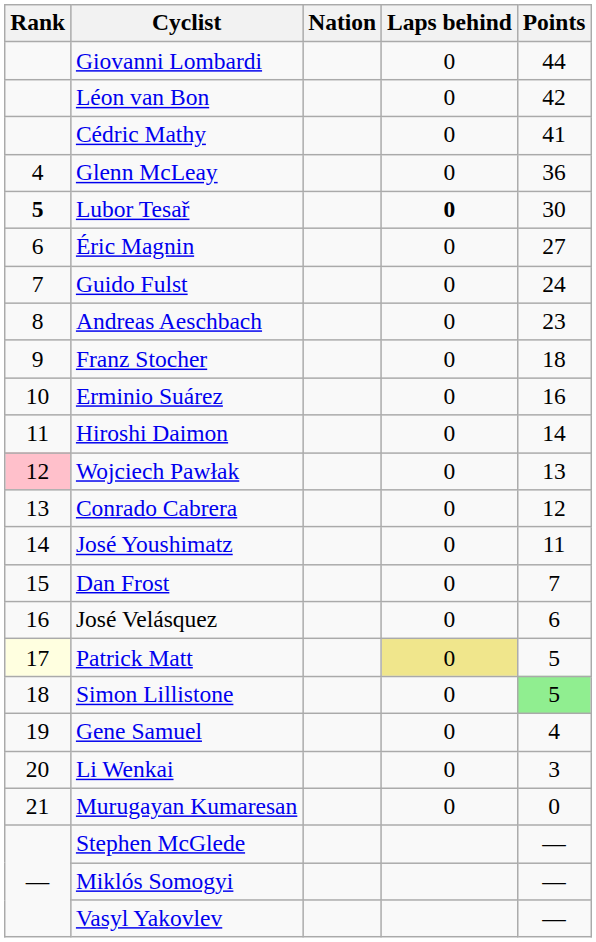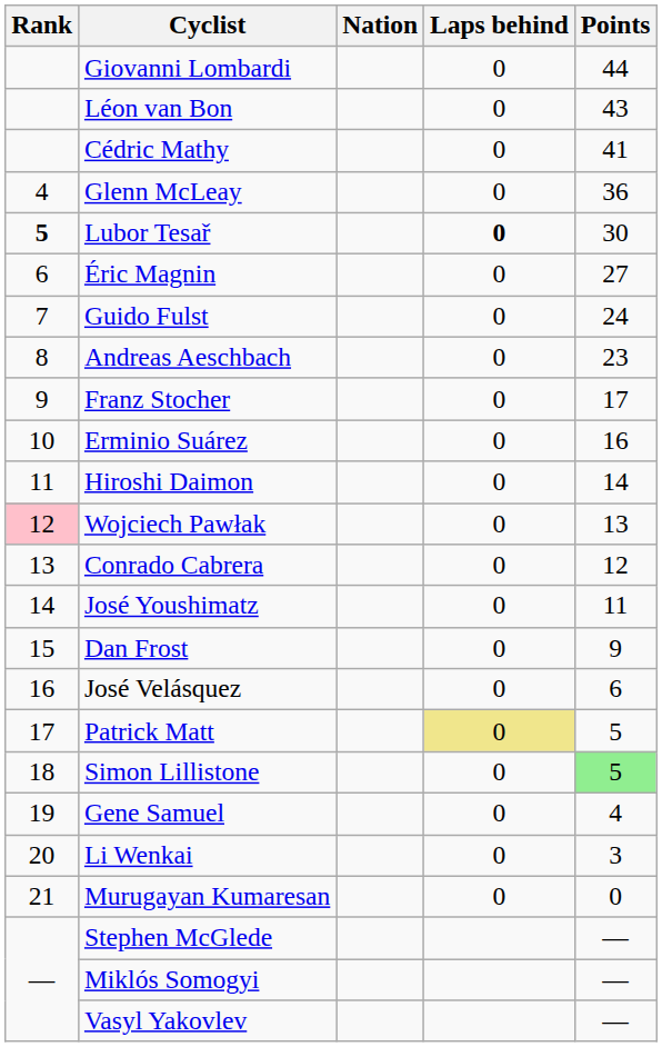 <table class="wikitable sortable" style="text-align:center">
 <tr>
 <th>Rank</th>
 <th>Cyclist</th>
 <th>Nation</th>
 <th>Laps behind</th>
 <th>Points</th>
 </tr>
 <tr>
 <td></td>
 <td align=left><a href='#'>Giovanni Lombardi</a></td>
 <td align=left></td>
 <td>0</td>
 <td>44</td>
 </tr>
 <tr>
 <td></td>
 <td align=left><a href='#'>Léon van Bon</a></td>
 <td align=left></td>
 <td>0</td>
-<td>42</td>
+<td>43</td>
 </tr>
 <tr>
 <td></td>
 <td align=left><a href='#'>Cédric Mathy</a></td>
 <td align=left></td>
 <td>0</td>
 <td>41</td>
 </tr>
 <tr>
 <td>4</td>
 <td align=left><a href='#'>Glenn McLeay</a></td>
 <td align=left></td>
 <td>0</td>
 <td>36</td>
 </tr>
 <tr>
 <td><strong>5</strong></td>
 <td align=left><a href='#'>Lubor Tesař</a></td>
 <td align=left></td>
 <td><strong>0</strong></td>
 <td>30</td>
 </tr>
 <tr>
 <td>6</td>
 <td align=left><a href='#'>Éric Magnin</a></td>
 <td align=left></td>
 <td>0</td>
 <td>27</td>
 </tr>
 <tr>
 <td>7</td>
 <td align=left><a href='#'>Guido Fulst</a></td>
 <td align=left></td>
 <td>0</td>
 <td>24</td>
 </tr>
 <tr>
 <td>8</td>
 <td align=left><a href='#'>Andreas Aeschbach</a></td>
 <td align=left></td>
 <td>0</td>
 <td>23</td>
 </tr>
 <tr>
 <td>9</td>
 <td align=left><a href='#'>Franz Stocher</a></td>
 <td align=left></td>
 <td>0</td>
-<td>18</td>
+<td>17</td>
 </tr>
 <tr>
 <td>10</td>
 <td align=left><a href='#'>Erminio Suárez</a></td>
 <td align=left></td>
 <td>0</td>
 <td>16</td>
 </tr>
 <tr>
 <td>11</td>
 <td align=left><a href='#'>Hiroshi Daimon</a></td>
 <td align=left></td>
 <td>0</td>
 <td>14</td>
 </tr>
 <tr>
 <td style="background: pink;">12</td>
 <td align=left><a href='#'>Wojciech Pawłak</a></td>
 <td align=left></td>
 <td>0</td>
 <td>13</td>
 </tr>
 <tr>
 <td>13</td>
 <td align=left><a href='#'>Conrado Cabrera</a></td>
 <td align=left></td>
 <td>0</td>
 <td>12</td>
 </tr>
 <tr>
 <td>14</td>
 <td align=left><a href='#'>José Youshimatz</a></td>
 <td align=left></td>
 <td>0</td>
 <td>11</td>
 </tr>
 <tr>
 <td>15</td>
 <td align=left><a href='#'>Dan Frost</a></td>
 <td align=left></td>
 <td>0</td>
-<td>7</td>
+<td>9</td>
 </tr>
 <tr>
 <td>16</td>
 <td align=left>José Velásquez</td>
 <td align=left></td>
 <td>0</td>
 <td>6</td>
 </tr>
 <tr>
-<td style="background: lightyellow;">17</td>
+<td>17</td>
 <td align=left><a href='#'>Patrick Matt</a></td>
 <td align=left></td>
 <td style="background: khaki;">0</td>
 <td>5</td>
 </tr>
 <tr>
 <td>18</td>
 <td align=left><a href='#'>Simon Lillistone</a></td>
 <td align=left></td>
 <td>0</td>
 <td style="background: lightgreen;">5</td>
 </tr>
 <tr>
 <td>19</td>
 <td align=left><a href='#'>Gene Samuel</a></td>
 <td align=left></td>
 <td>0</td>
 <td>4</td>
 </tr>
 <tr>
 <td>20</td>
 <td align=left><a href='#'>Li Wenkai</a></td>
 <td align=left></td>
 <td>0</td>
 <td>3</td>
 </tr>
 <tr>
 <td>21</td>
 <td align=left><a href='#'>Murugayan Kumaresan</a></td>
 <td align=left></td>
 <td>0</td>
 <td>0</td>
 </tr>
 <tr>
 <td rowspan=3 data-sort-value=22>—</td>
 <td align=left><a href='#'>Stephen McGlede</a></td>
 <td align=left></td>
 <td data-sort-value=9></td>
 <td data-sort-value=0>—</td>
 </tr>
 <tr>
 <td align=left><a href='#'>Miklós Somogyi</a></td>
 <td align=left></td>
 <td data-sort-value=9></td>
 <td data-sort-value=0>—</td>
 </tr>
 <tr>
 <td align=left><a href='#'>Vasyl Yakovlev</a></td>
 <td align=left></td>
 <td data-sort-value=9></td>
 <td data-sort-value=0>—</td>
 </tr>
 </table>
